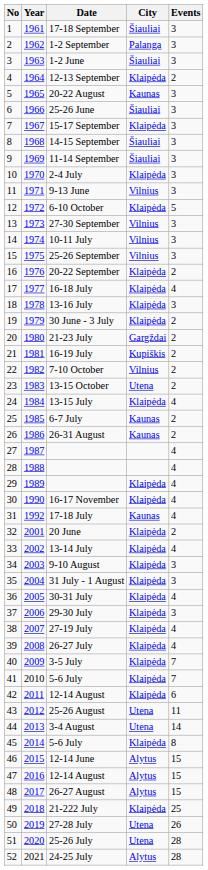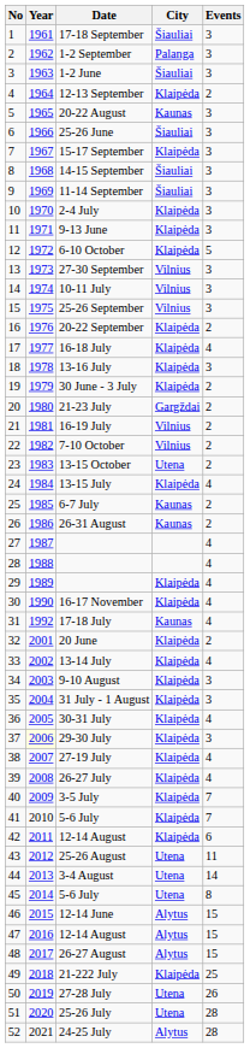 <table class="wikitable">
 <tr>
 <th>No</th>
 <th>Year</th>
 <th>Date</th>
 <th>City</th>
 <th>Events</th>
 </tr>
 <tr>
 <td>1</td>
 <td><a href='#'>1961</a></td>
 <td>17-18 September</td>
 <td><a href='#'>Šiauliai</a></td>
 <td>3</td>
 </tr>
 <tr>
 <td>2</td>
 <td><a href='#'>1962</a></td>
 <td>1-2 September</td>
 <td><a href='#'>Palanga</a></td>
 <td>3</td>
 </tr>
 <tr>
 <td>3</td>
 <td><a href='#'>1963</a></td>
 <td>1-2 June</td>
 <td><a href='#'>Šiauliai</a></td>
 <td>3</td>
 </tr>
 <tr>
 <td>4</td>
 <td><a href='#'>1964</a></td>
 <td>12-13 September</td>
 <td><a href='#'>Klaipėda</a></td>
 <td>2</td>
 </tr>
 <tr>
 <td>5</td>
 <td><a href='#'>1965</a></td>
 <td>20-22 August</td>
 <td><a href='#'>Kaunas</a></td>
 <td>3</td>
 </tr>
 <tr>
 <td>6</td>
 <td><a href='#'>1966</a></td>
 <td>25-26 June</td>
 <td><a href='#'>Šiauliai</a></td>
 <td>3</td>
 </tr>
 <tr>
 <td>7</td>
 <td><a href='#'>1967</a></td>
 <td>15-17 September</td>
 <td><a href='#'>Klaipėda</a></td>
 <td>3</td>
 </tr>
 <tr>
 <td>8</td>
 <td><a href='#'>1968</a></td>
 <td>14-15 September</td>
 <td><a href='#'>Šiauliai</a></td>
 <td>3</td>
 </tr>
 <tr>
 <td>9</td>
 <td><a href='#'>1969</a></td>
 <td>11-14 September</td>
 <td><a href='#'>Šiauliai</a></td>
 <td>3</td>
 </tr>
 <tr>
 <td>10</td>
 <td><a href='#'>1970</a></td>
 <td>2-4 July</td>
 <td><a href='#'>Klaipėda</a></td>
 <td>3</td>
 </tr>
 <tr>
 <td>11</td>
 <td><a href='#'>1971</a></td>
 <td>9-13 June</td>
-<td><a href='#'>Vilnius</a></td>
+<td><a href='#'>Klaipėda</a></td>
 <td>3</td>
 </tr>
 <tr>
 <td>12</td>
 <td><a href='#'>1972</a></td>
 <td>6-10 October</td>
 <td><a href='#'>Klaipėda</a></td>
 <td>5</td>
 </tr>
 <tr>
 <td>13</td>
 <td><a href='#'>1973</a></td>
 <td>27-30 September</td>
 <td><a href='#'>Vilnius</a></td>
 <td>3</td>
 </tr>
 <tr>
 <td>14</td>
 <td><a href='#'>1974</a></td>
 <td>10-11 July</td>
 <td><a href='#'>Vilnius</a></td>
 <td>3</td>
 </tr>
 <tr>
 <td>15</td>
 <td><a href='#'>1975</a></td>
 <td>25-26 September</td>
 <td><a href='#'>Vilnius</a></td>
 <td>3</td>
 </tr>
 <tr>
 <td>16</td>
 <td><a href='#'>1976</a></td>
 <td>20-22 September</td>
 <td><a href='#'>Klaipėda</a></td>
 <td>2</td>
 </tr>
 <tr>
 <td>17</td>
 <td><a href='#'>1977</a></td>
 <td>16-18 July</td>
 <td><a href='#'>Klaipėda</a></td>
 <td>4</td>
 </tr>
 <tr>
 <td>18</td>
 <td><a href='#'>1978</a></td>
 <td>13-16 July</td>
 <td><a href='#'>Klaipėda</a></td>
 <td>3</td>
 </tr>
 <tr>
 <td>19</td>
 <td><a href='#'>1979</a></td>
 <td>30 June - 3 July</td>
 <td><a href='#'>Klaipėda</a></td>
 <td>2</td>
 </tr>
 <tr>
 <td>20</td>
 <td><a href='#'>1980</a></td>
 <td>21-23 July</td>
 <td><a href='#'>Gargždai</a></td>
 <td>2</td>
 </tr>
 <tr>
 <td>21</td>
 <td><a href='#'>1981</a></td>
 <td>16-19 July</td>
-<td><a href='#'>Kupiškis</a></td>
+<td><a href='#'>Vilnius</a></td>
 <td>2</td>
 </tr>
 <tr>
 <td>22</td>
 <td><a href='#'>1982</a></td>
 <td>7-10 October</td>
 <td><a href='#'>Vilnius</a></td>
 <td>2</td>
 </tr>
 <tr>
 <td>23</td>
 <td><a href='#'>1983</a></td>
 <td>13-15 October</td>
 <td><a href='#'>Utena</a></td>
 <td>2</td>
 </tr>
 <tr>
 <td>24</td>
 <td><a href='#'>1984</a></td>
 <td>13-15 July</td>
 <td><a href='#'>Klaipėda</a></td>
 <td>4</td>
 </tr>
 <tr>
 <td>25</td>
 <td><a href='#'>1985</a></td>
 <td>6-7 July</td>
 <td><a href='#'>Kaunas</a></td>
 <td>2</td>
 </tr>
 <tr>
 <td>26</td>
 <td><a href='#'>1986</a></td>
 <td>26-31 August</td>
 <td><a href='#'>Kaunas</a></td>
 <td>2</td>
 </tr>
 <tr>
 <td>27</td>
 <td><a href='#'>1987</a></td>
 <td></td>
 <td></td>
 <td>4</td>
 </tr>
 <tr>
 <td>28</td>
 <td><a href='#'>1988</a></td>
 <td></td>
 <td></td>
 <td>4</td>
 </tr>
 <tr>
 <td>29</td>
 <td><a href='#'>1989</a></td>
 <td></td>
 <td><a href='#'>Klaipėda</a></td>
 <td>4</td>
 </tr>
 <tr>
 <td>30</td>
 <td><a href='#'>1990</a></td>
 <td>16-17 November</td>
 <td><a href='#'>Klaipėda</a></td>
 <td>4</td>
 </tr>
 <tr>
 <td>31</td>
 <td><a href='#'>1992</a></td>
 <td>17-18 July</td>
 <td><a href='#'>Kaunas</a></td>
 <td>4</td>
 </tr>
 <tr>
 <td>32</td>
 <td><a href='#'>2001</a></td>
 <td>20 June</td>
 <td><a href='#'>Klaipėda</a></td>
 <td>2</td>
 </tr>
 <tr>
 <td>33</td>
 <td><a href='#'>2002</a></td>
 <td>13-14 July</td>
 <td><a href='#'>Klaipėda</a></td>
 <td>4</td>
 </tr>
 <tr>
 <td>34</td>
 <td><a href='#'>2003</a></td>
 <td>9-10 August</td>
 <td><a href='#'>Klaipėda</a></td>
 <td>3</td>
 </tr>
 <tr>
 <td>35</td>
 <td><a href='#'>2004</a></td>
 <td>31 July - 1 August</td>
 <td><a href='#'>Klaipėda</a></td>
 <td>3</td>
 </tr>
 <tr>
 <td>36</td>
 <td><a href='#'>2005</a></td>
 <td>30-31 July</td>
 <td><a href='#'>Klaipėda</a></td>
 <td>4</td>
 </tr>
 <tr>
 <td>37</td>
-<td><a href='#'>2006</a></td>
+<td style="background: lightyellow;"><a href='#'>2006</a></td>
 <td>29-30 July</td>
 <td><a href='#'>Klaipėda</a></td>
 <td>3</td>
 </tr>
 <tr>
 <td>38</td>
 <td><a href='#'>2007</a></td>
 <td>27-19 July</td>
 <td><a href='#'>Klaipėda</a></td>
 <td>4</td>
 </tr>
 <tr>
 <td>39</td>
 <td><a href='#'>2008</a></td>
 <td>26-27 July</td>
 <td><a href='#'>Klaipėda</a></td>
 <td>4</td>
 </tr>
 <tr>
 <td>40</td>
 <td><a href='#'>2009</a></td>
 <td>3-5 July</td>
 <td><a href='#'>Klaipėda</a></td>
 <td>7</td>
 </tr>
 <tr>
 <td>41</td>
 <td>2010</td>
 <td>5-6 July</td>
 <td><a href='#'>Klaipėda</a></td>
 <td>7</td>
 </tr>
 <tr>
 <td>42</td>
 <td><a href='#'>2011</a></td>
 <td>12-14 August</td>
 <td><a href='#'>Klaipėda</a></td>
 <td>6</td>
 </tr>
 <tr>
 <td>43</td>
 <td><a href='#'>2012</a></td>
 <td>25-26 August</td>
 <td><a href='#'>Utena</a></td>
 <td>11</td>
 </tr>
 <tr>
 <td>44</td>
 <td><a href='#'>2013</a></td>
 <td>3-4 August</td>
 <td><a href='#'>Utena</a></td>
 <td>14</td>
 </tr>
 <tr>
 <td>45</td>
 <td><a href='#'>2014</a></td>
 <td>5-6 July</td>
-<td><a href='#'>Klaipėda</a></td>
+<td><a href='#'>Utena</a></td>
 <td>8</td>
 </tr>
 <tr>
 <td>46</td>
 <td><a href='#'>2015</a></td>
 <td>12-14 June</td>
 <td><a href='#'>Alytus</a></td>
 <td>15</td>
 </tr>
 <tr>
 <td>47</td>
 <td><a href='#'>2016</a></td>
 <td>12-14 August</td>
 <td><a href='#'>Alytus</a></td>
 <td>15</td>
 </tr>
 <tr>
 <td>48</td>
 <td><a href='#'>2017</a></td>
 <td>26-27 August</td>
 <td><a href='#'>Alytus</a></td>
 <td>15</td>
 </tr>
 <tr>
 <td>49</td>
 <td><a href='#'>2018</a></td>
 <td>21-222 July</td>
 <td><a href='#'>Klaipėda</a></td>
 <td>25</td>
 </tr>
 <tr>
 <td>50</td>
 <td><a href='#'>2019</a></td>
 <td>27-28 July</td>
 <td><a href='#'>Utena</a></td>
 <td>26</td>
 </tr>
 <tr>
 <td>51</td>
 <td><a href='#'>2020</a></td>
 <td>25-26 July</td>
 <td><a href='#'>Utena</a></td>
 <td>28</td>
 </tr>
 <tr>
 <td>52</td>
 <td>2021</td>
 <td>24-25 July</td>
 <td><a href='#'>Alytus</a></td>
 <td>28</td>
 </tr>
 </table>
